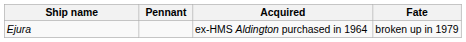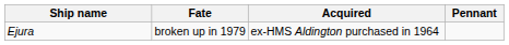 <table class="wikitable sortable">
 <tr>
 <th width=200px>Ship name</th>
+<th>Fate</th>
+<th width=270px>Acquired</th>
 <th width=75px>Pennant</th>
-<th width=270px>Acquired</th>
-<th>Fate</th>
 </tr>
 <tr>
 <td><em>Ejura</em></td>
+<td>broken up in 1979</td>
+<td>ex-HMS <em>Aldington</em> purchased in 1964</td>
 <td align=center></td>
-<td>ex-HMS <em>Aldington</em> purchased in 1964</td>
-<td>broken up in 1979</td>
 </tr>
 </table>
